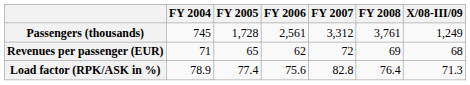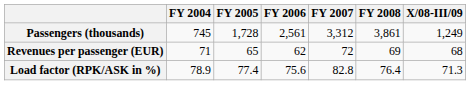 <table class="wikitable">
 <tr>
 <th> </th>
 <th>FY 2004</th>
 <th>FY 2005</th>
 <th>FY 2006</th>
 <th>FY 2007</th>
 <th>FY 2008</th>
 <th>X/08-III/09</th>
 </tr>
 <tr>
 <th>Passengers (thousands)</th>
 <td align="right">745</td>
 <td align="right">1,728</td>
 <td align="right">2,561</td>
 <td align="right">3,312</td>
-<td align="right">3,761</td>
+<td align="right">3,861</td>
 <td align="right">1,249</td>
 </tr>
 <tr>
 <th>Revenues per passenger (EUR)</th>
 <td align="right">71</td>
 <td align="right">65</td>
 <td align="right">62</td>
 <td align="right">72</td>
 <td align="right">69</td>
 <td align="right">68</td>
 </tr>
 <tr>
 <th>Load factor (RPK/ASK in %)</th>
 <td align="right">78.9</td>
 <td align="right">77.4</td>
 <td align="right">75.6</td>
 <td align="right">82.8</td>
 <td align="right">76.4</td>
 <td align="right">71.3</td>
 </tr>
 </table>
